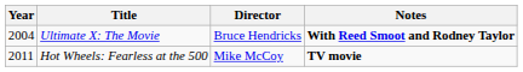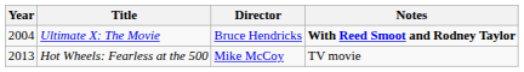 <table class="wikitable">
 <tr>
 <th>Year</th>
 <th>Title</th>
 <th>Director</th>
 <th>Notes</th>
 </tr>
 <tr>
 <td>2004</td>
 <td><em><a href='#'>Ultimate X: The Movie</a></em></td>
 <td><a href='#'>Bruce Hendricks</a></td>
 <td><strong>With <a href='#'>Reed Smoot</a> and Rodney Taylor</strong></td>
 </tr>
 <tr>
-<td>2011</td>
+<td>2013</td>
 <td><em>Hot Wheels: Fearless at the 500</em></td>
 <td><a href='#'>Mike McCoy</a></td>
-<td><strong>TV movie</strong></td>
+<td>TV movie</td>
 </tr>
 </table>
